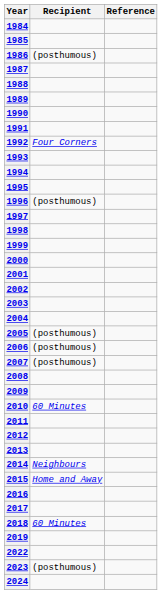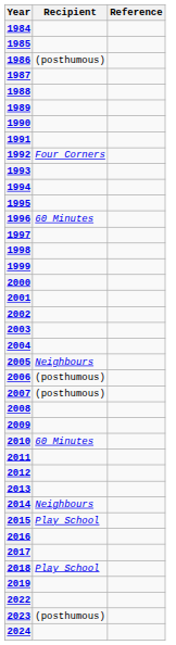 <table class="wikitable sortable plainrowheaders">
 <tr>
 <th scope="col">Year</th>
 <th scope="col">Recipient</th>
 <th scope="col">Reference</th>
 </tr>
 <tr>
 <th scope="row"><a href='#'>1984</a></th>
 <td></td>
 <td align="center"></td>
 </tr>
 <tr>
 <th scope="row"><a href='#'>1985</a></th>
 <td></td>
 <td align="center"></td>
 </tr>
 <tr>
 <th scope="row"><a href='#'>1986</a></th>
 <td> (posthumous)</td>
 <td align="center"></td>
 </tr>
 <tr>
 <th scope="row"><a href='#'>1987</a></th>
 <td></td>
 <td align="center"></td>
 </tr>
 <tr>
 <th scope="row"><a href='#'>1988</a></th>
 <td></td>
 <td align="center"></td>
 </tr>
 <tr>
 <th scope="row"><a href='#'>1989</a></th>
 <td></td>
 <td align="center"></td>
 </tr>
 <tr>
 <th scope="row"><a href='#'>1990</a></th>
 <td></td>
 <td align="center"></td>
 </tr>
 <tr>
 <th scope="row"><a href='#'>1991</a></th>
 <td></td>
 <td align="center"></td>
 </tr>
 <tr>
 <th scope="row"><a href='#'>1992</a></th>
 <td><em><a href='#'>Four Corners</a></em></td>
 <td align="center"></td>
 </tr>
 <tr>
 <th scope="row"><a href='#'>1993</a></th>
 <td></td>
 <td align="center"></td>
 </tr>
 <tr>
 <th scope="row"><a href='#'>1994</a></th>
 <td></td>
 <td align="center"></td>
 </tr>
 <tr>
 <th scope="row"><a href='#'>1995</a></th>
 <td></td>
 <td align="center"></td>
 </tr>
 <tr>
 <th scope="row"><a href='#'>1996</a></th>
-<td> (posthumous)</td>
+<td><em><a href='#'>60 Minutes</a></em></td>
 <td align="center"></td>
 </tr>
 <tr>
 <th scope="row"><a href='#'>1997</a></th>
 <td></td>
 <td align="center"></td>
 </tr>
 <tr>
 <th scope="row"><a href='#'>1998</a></th>
 <td></td>
 <td align="center"></td>
 </tr>
 <tr>
 <th scope="row"><a href='#'>1999</a></th>
 <td></td>
 <td align="center"></td>
 </tr>
 <tr>
 <th scope="row"><a href='#'>2000</a></th>
 <td></td>
 <td align="center"></td>
 </tr>
 <tr>
 <th scope="row"><a href='#'>2001</a></th>
 <td></td>
 <td align="center"></td>
 </tr>
 <tr>
 <th scope="row"><a href='#'>2002</a></th>
 <td></td>
 <td align="center"></td>
 </tr>
 <tr>
 <th scope="row"><a href='#'>2003</a></th>
 <td></td>
 <td align="center"></td>
 </tr>
 <tr>
 <th scope="row"><a href='#'>2004</a></th>
 <td></td>
 <td align="center"></td>
 </tr>
 <tr>
 <th scope="row"><a href='#'>2005</a></th>
-<td> (posthumous)</td>
+<td><em><a href='#'>Neighbours</a></em></td>
 <td align="center"></td>
 </tr>
 <tr>
 <th scope="row"><a href='#'>2006</a></th>
 <td> (posthumous)</td>
 <td align="center"></td>
 </tr>
 <tr>
 <th scope="row"><a href='#'>2007</a></th>
 <td> (posthumous)</td>
 <td align="center"></td>
 </tr>
 <tr>
 <th scope="row"><a href='#'>2008</a></th>
 <td></td>
 <td align="center"></td>
 </tr>
 <tr>
 <th scope="row"><a href='#'>2009</a></th>
 <td></td>
 <td align="center"></td>
 </tr>
 <tr>
 <th scope="row"><a href='#'>2010</a></th>
 <td><em><a href='#'>60 Minutes</a></em></td>
 <td align="center"></td>
 </tr>
 <tr>
 <th scope="row"><a href='#'>2011</a></th>
 <td></td>
 <td align="center"></td>
 </tr>
 <tr>
 <th scope="row"><a href='#'>2012</a></th>
 <td></td>
 <td align="center"></td>
 </tr>
 <tr>
 <th scope="row"><a href='#'>2013</a></th>
 <td></td>
 <td align="center"></td>
 </tr>
 <tr>
 <th scope="row"><a href='#'>2014</a></th>
 <td><em><a href='#'>Neighbours</a></em></td>
 <td align="center"></td>
 </tr>
 <tr>
 <th scope="row"><a href='#'>2015</a></th>
-<td><em><a href='#'>Home and Away</a></em></td>
+<td><em><a href='#'>Play School</a></em></td>
 <td align="center"></td>
 </tr>
 <tr>
 <th scope="row"><a href='#'>2016</a></th>
 <td></td>
 <td align="center"></td>
 </tr>
 <tr>
 <th scope="row"><a href='#'>2017</a></th>
 <td></td>
 <td align="center"></td>
 </tr>
 <tr>
 <th scope="row"><a href='#'>2018</a></th>
-<td><em><a href='#'>60 Minutes</a></em></td>
+<td><em><a href='#'>Play School</a></em></td>
 <td align="center"></td>
 </tr>
 <tr>
 <th scope="row"><a href='#'>2019</a></th>
 <td></td>
 <td align="center"></td>
 </tr>
 <tr>
 <th scope="row"><a href='#'>2022</a></th>
 <td></td>
 <td align="center"></td>
 </tr>
 <tr>
 <th scope="row"><a href='#'>2023</a></th>
 <td> (posthumous)</td>
 <td align="center"></td>
 </tr>
 <tr>
 <th scope="row"><a href='#'>2024</a></th>
 <td></td>
 <td align="center"></td>
 </tr>
 </table>
